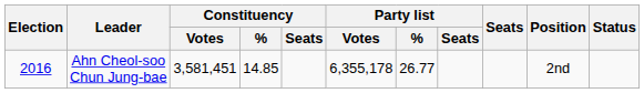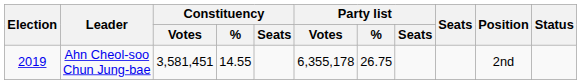 <table class="wikitable" style="text-align:center">
 <tr>
 <th rowspan="2">Election</th>
 <th rowspan="2">Leader</th>
 <th colspan="3">Constituency</th>
 <th colspan="3">Party list</th>
 <th rowspan="2">Seats</th>
 <th rowspan="2">Position</th>
 <th rowspan="2">Status</th>
 </tr>
 <tr>
 <th>Votes</th>
 <th>%</th>
 <th>Seats</th>
 <th>Votes</th>
 <th>%</th>
 <th>Seats</th>
 </tr>
 <tr>
-<td><a href='#'>2016</a></td>
+<td><a href='#'>2019</a></td>
 <td><a href='#'>Ahn Cheol-soo</a><br><a href='#'>Chun Jung-bae</a></td>
 <td>3,581,451</td>
-<td>14.85</td>
+<td>14.55</td>
 <td></td>
 <td>6,355,178</td>
-<td>26.77</td>
+<td>26.75</td>
 <td></td>
 <td></td>
 <td>2nd</td>
 <td></td>
 </tr>
 </table>
